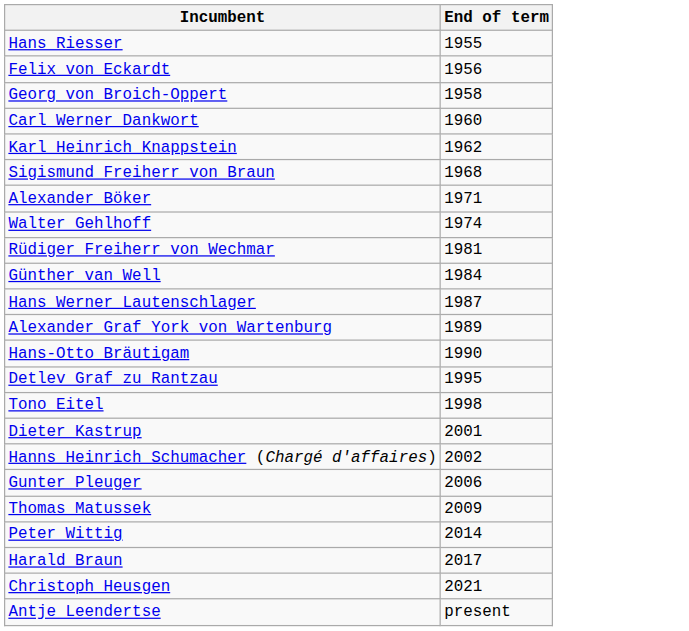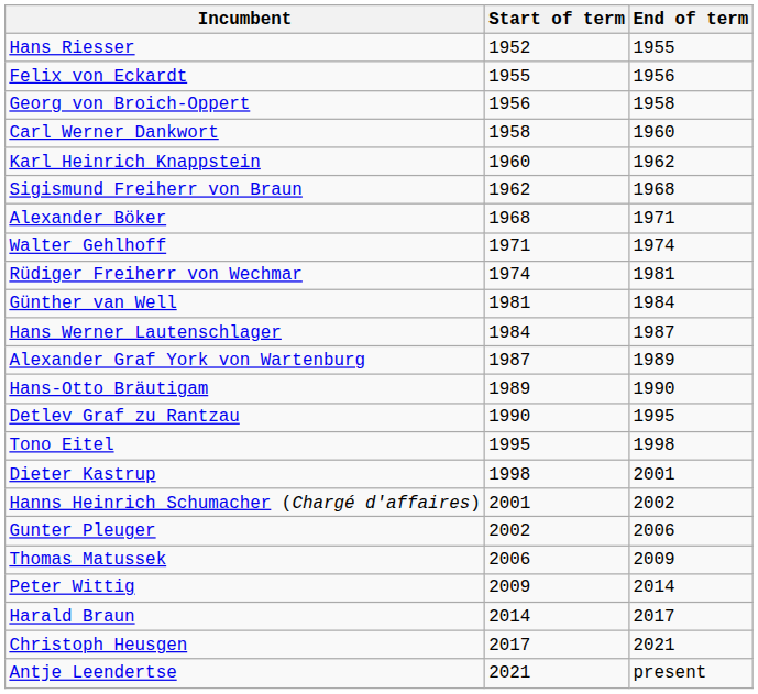 <table class="wikitable">
 <tr>
 <th>Incumbent</th>
+<th>Start of term</th>
 <th>End of term</th>
 </tr>
 <tr>
 <td><a href='#'>Hans Riesser</a></td>
+<td>1952</td>
 <td>1955</td>
 </tr>
 <tr>
 <td><a href='#'>Felix von Eckardt</a></td>
+<td>1955</td>
 <td>1956</td>
 </tr>
 <tr>
 <td><a href='#'>Georg von Broich-Oppert</a></td>
+<td>1956</td>
 <td>1958</td>
 </tr>
 <tr>
 <td><a href='#'>Carl Werner Dankwort</a></td>
+<td>1958</td>
 <td>1960</td>
 </tr>
 <tr>
 <td><a href='#'>Karl Heinrich Knappstein</a></td>
+<td>1960</td>
 <td>1962</td>
 </tr>
 <tr>
 <td><a href='#'>Sigismund Freiherr von Braun</a></td>
+<td>1962</td>
 <td>1968</td>
 </tr>
 <tr>
 <td><a href='#'>Alexander Böker</a></td>
+<td>1968</td>
 <td>1971</td>
 </tr>
 <tr>
 <td><a href='#'>Walter Gehlhoff</a></td>
+<td>1971</td>
 <td>1974</td>
 </tr>
 <tr>
 <td><a href='#'>Rüdiger Freiherr von Wechmar</a></td>
+<td>1974</td>
 <td>1981</td>
 </tr>
 <tr>
 <td><a href='#'>Günther van Well</a></td>
+<td>1981</td>
 <td>1984</td>
 </tr>
 <tr>
 <td><a href='#'>Hans Werner Lautenschlager</a></td>
+<td>1984</td>
 <td>1987</td>
 </tr>
 <tr>
 <td><a href='#'>Alexander Graf York von Wartenburg</a></td>
+<td>1987</td>
 <td>1989</td>
 </tr>
 <tr>
 <td><a href='#'>Hans-Otto Bräutigam</a></td>
+<td>1989</td>
 <td>1990</td>
 </tr>
 <tr>
 <td><a href='#'>Detlev Graf zu Rantzau</a></td>
+<td>1990</td>
 <td>1995</td>
 </tr>
 <tr>
 <td><a href='#'>Tono Eitel</a></td>
+<td>1995</td>
 <td>1998</td>
 </tr>
 <tr>
 <td><a href='#'>Dieter Kastrup</a></td>
+<td>1998</td>
 <td>2001</td>
 </tr>
 <tr>
 <td><a href='#'>Hanns Heinrich Schumacher</a> (<em>Chargé d'affaires</em>)</td>
+<td>2001</td>
 <td>2002</td>
 </tr>
 <tr>
 <td><a href='#'>Gunter Pleuger</a></td>
+<td>2002</td>
 <td>2006</td>
 </tr>
 <tr>
 <td><a href='#'>Thomas Matussek</a></td>
+<td>2006</td>
 <td>2009</td>
 </tr>
 <tr>
 <td><a href='#'>Peter Wittig</a></td>
+<td>2009</td>
 <td>2014</td>
 </tr>
 <tr>
 <td><a href='#'>Harald Braun</a></td>
+<td>2014</td>
 <td>2017</td>
 </tr>
 <tr>
 <td><a href='#'>Christoph Heusgen</a></td>
+<td>2017</td>
 <td>2021</td>
 </tr>
 <tr>
 <td><a href='#'>Antje Leendertse</a></td>
+<td>2021</td>
 <td>present</td>
 </tr>
 </table>
